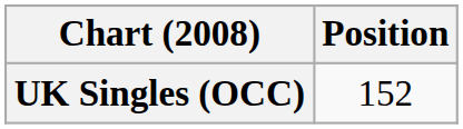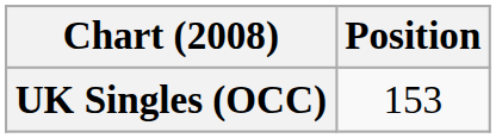 <table class="wikitable plainrowheaders" style="text-align:center">
 <tr>
 <th scope="col">Chart (2008)</th>
 <th scope="col">Position</th>
 </tr>
 <tr>
 <th scope="row">UK Singles (OCC)</th>
-<td>152</td>
+<td>153</td>
 </tr>
 </table>
